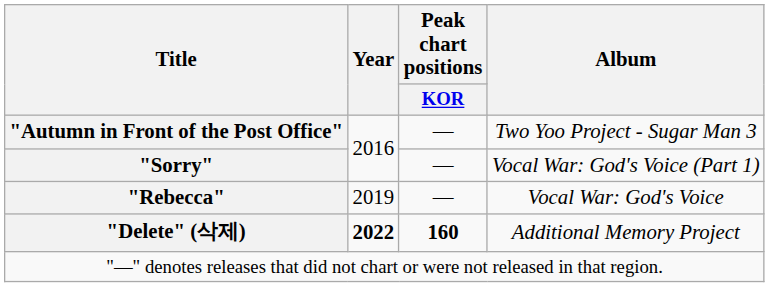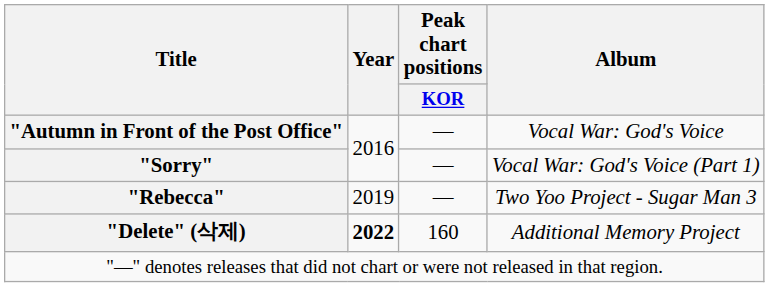 <table class="wikitable plainrowheaders" style="text-align:center;">
 <tr>
 <th scope="col" rowspan="2">Title</th>
 <th scope="col" rowspan="2">Year</th>
 <th scope="col" colspan="1">Peak chart positions</th>
 <th scope="col" rowspan="2">Album</th>
 </tr>
 <tr>
 <th scope="col" style="width:3em;font-size:90%;"><a href='#'>KOR</a><br></th>
 </tr>
 <tr>
 <th scope="row">"Autumn in Front of the Post Office"</th>
 <td rowspan="2">2016</td>
 <td>—</td>
-<td><em>Two Yoo Project - Sugar Man 3</em></td>
+<td><em>Vocal War: God's Voice</em></td>
 </tr>
 <tr>
 <th scope="row">"Sorry"</th>
 <td>—</td>
 <td><em>Vocal War: God's Voice (Part 1)</em></td>
 </tr>
 <tr>
 <th scope="row">"Rebecca"</th>
 <td>2019</td>
 <td>—</td>
-<td><em>Vocal War: God's Voice</em></td>
+<td><em>Two Yoo Project - Sugar Man 3</em></td>
 </tr>
 <tr>
 <th scope="row">"Delete" (삭제)</th>
 <td><strong>2022</strong></td>
-<td><strong>160</strong></td>
+<td>160</td>
 <td><em>Additional Memory Project</em></td>
 </tr>
 <tr>
 <td colspan="4" style="font-size:90%">"—" denotes releases that did not chart or were not released in that region.</td>
 </tr>
 </table>
